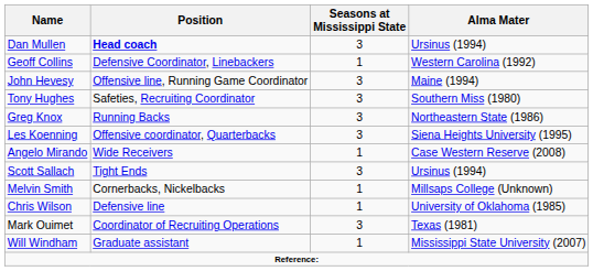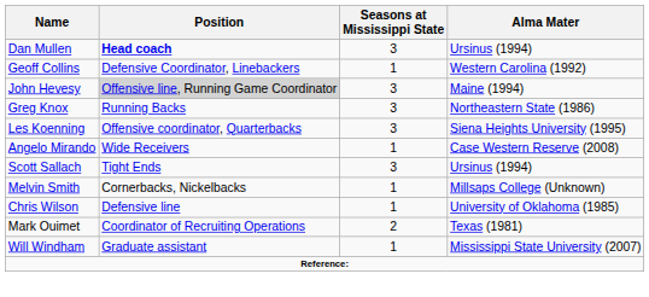 <table class="wikitable" border="1" style="font-size:90%;">
 <tr>
 <th>Name</th>
 <th>Position</th>
 <th>Seasons at<br>Mississippi State</th>
 <th>Alma Mater</th>
 </tr>
 <tr>
 <td><a href='#'>Dan Mullen</a></td>
 <td><strong><a href='#'>Head coach</a></strong></td>
 <td align=center>3</td>
 <td><a href='#'>Ursinus</a> (1994)</td>
 </tr>
 <tr>
 <td><a href='#'>Geoff Collins</a></td>
 <td><a href='#'>Defensive Coordinator</a>, <a href='#'>Linebackers</a></td>
 <td align=center>1</td>
 <td><a href='#'>Western Carolina</a> (1992)</td>
 </tr>
 <tr>
 <td><a href='#'>John Hevesy</a></td>
-<td><a href='#'>Offensive line</a>, Running Game Coordinator</td>
+<td style="background: lightgrey;"><a href='#'>Offensive line</a>, Running Game Coordinator</td>
 <td align=center>3</td>
 <td><a href='#'>Maine</a> (1994)</td>
-</tr>
-<tr>
-<td><a href='#'>Tony Hughes</a></td>
-<td>Safeties, <a href='#'>Recruiting Coordinator</a></td>
-<td align=center>3</td>
-<td><a href='#'>Southern Miss</a> (1980)</td>
 </tr>
 <tr>
 <td><a href='#'>Greg Knox</a></td>
 <td><a href='#'>Running Backs</a></td>
 <td align=center>3</td>
 <td><a href='#'>Northeastern State</a> (1986)</td>
 </tr>
 <tr>
 <td><a href='#'>Les Koenning</a></td>
 <td><a href='#'>Offensive coordinator</a>, <a href='#'>Quarterbacks</a></td>
 <td align=center>3</td>
 <td><a href='#'>Siena Heights University</a> (1995)</td>
 </tr>
 <tr>
 <td><a href='#'>Angelo Mirando</a></td>
 <td><a href='#'>Wide Receivers</a></td>
 <td align=center>1</td>
 <td><a href='#'>Case Western Reserve</a> (2008)</td>
 </tr>
 <tr>
 <td><a href='#'>Scott Sallach</a></td>
 <td><a href='#'>Tight Ends</a></td>
 <td align=center>3</td>
 <td><a href='#'>Ursinus</a> (1994)</td>
 </tr>
 <tr>
 <td><a href='#'>Melvin Smith</a></td>
 <td>Cornerbacks, Nickelbacks</td>
 <td align=center>1</td>
 <td><a href='#'>Millsaps College</a> (Unknown)</td>
 </tr>
 <tr>
 <td><a href='#'>Chris Wilson</a></td>
 <td><a href='#'>Defensive line</a></td>
 <td align=center>1</td>
 <td><a href='#'>University of Oklahoma</a> (1985)</td>
 </tr>
 <tr>
 <td>Mark Ouimet</td>
 <td><a href='#'>Coordinator of Recruiting Operations</a></td>
-<td align=center>3</td>
+<td align=center>2</td>
 <td><a href='#'>Texas</a> (1981)</td>
 </tr>
 <tr>
 <td><a href='#'>Will Windham</a></td>
 <td><a href='#'>Graduate assistant</a></td>
 <td align=center>1</td>
 <td><a href='#'>Mississippi State University</a> (2007)</td>
 </tr>
 <tr>
 <td colspan="4" style="font-size: 8pt" align="center"><strong>Reference:</strong></td>
 </tr>
 </table>
